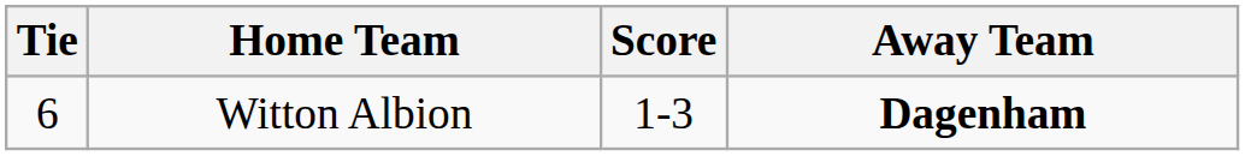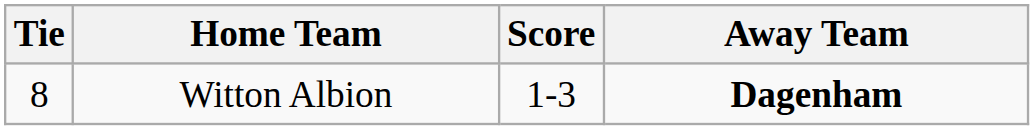 <table class="wikitable" style="text-align:center;">
 <tr>
 <th width=20>Tie</th>
 <th width=175>Home Team</th>
 <th width=20>Score</th>
 <th width=175>Away Team</th>
 </tr>
 <tr>
-<td>6</td>
+<td>8</td>
 <td>Witton Albion</td>
 <td>1-3</td>
 <td><strong>Dagenham</strong></td>
 </tr>
 </table>
